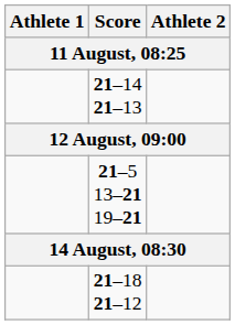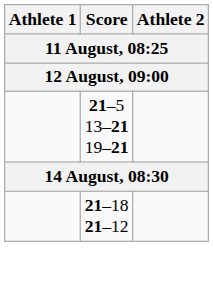 <table class="wikitable" style="text-align: center; font-size:90% ">
 <tr>
 <th align="right">Athlete 1</th>
 <th>Score</th>
 <th align="left">Athlete 2</th>
 </tr>
 <tr>
 <th colspan=3>11 August, 08:25</th>
-</tr>
-<tr>
-<td align=right><strong></strong></td>
-<td align=center><strong>21</strong>–14<br><strong>21</strong>–13</td>
-<td align=left></td>
 </tr>
 <tr>
 <th colspan=3>12 August, 09:00</th>
 </tr>
 <tr>
 <td align=right></td>
 <td align=center><strong>21</strong>–5<br>13–<strong>21</strong><br>19–<strong>21</strong></td>
 <td align=left><strong></strong></td>
 </tr>
 <tr>
 <th colspan=3>14 August, 08:30</th>
 </tr>
 <tr>
 <td align=right><strong></strong></td>
 <td align=center><strong>21</strong>–18<br><strong>21</strong>–12</td>
 <td align=left></td>
 </tr>
 </table>
